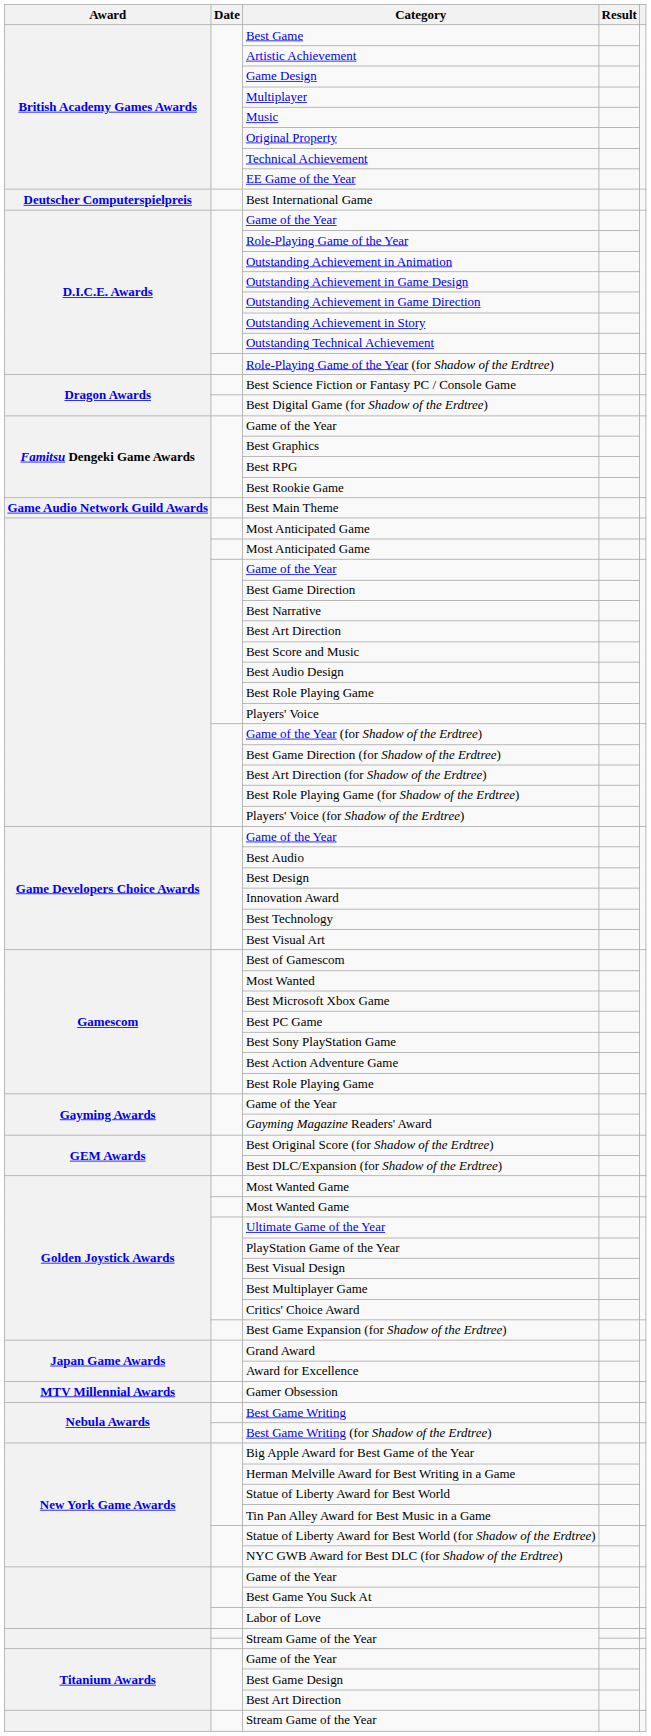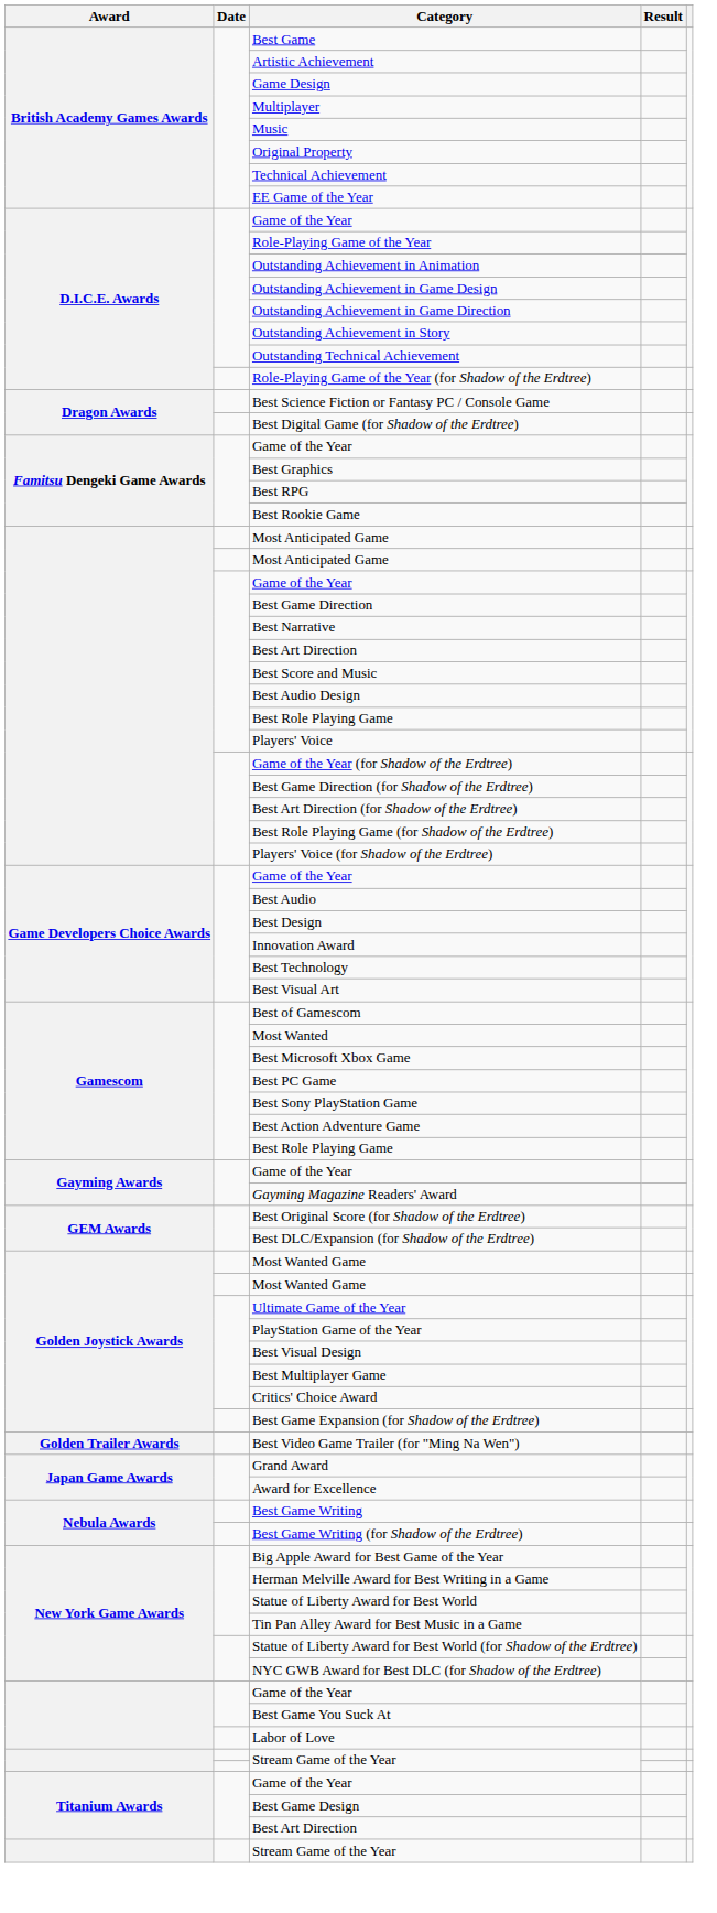 <table class="wikitable plainrowheaders collapsible sortable">
 <tr>
 <th scope="col">Award</th>
 <th scope="col">Date</th>
 <th scope="col">Category</th>
 <th scope="col">Result</th>
 <th scope="col" class="unsortable"></th>
 </tr>
 <tr>
 <th scope="rowgroup" rowspan="8"><a href='#'>British Academy Games Awards</a></th>
 <td rowspan="8"><a href='#'></a></td>
 <td><a href='#'>Best Game</a></td>
 <td></td>
 <td style="text-align:center;" rowspan="8"><br></td>
 </tr>
 <tr>
 <td><a href='#'>Artistic Achievement</a></td>
 <td></td>
 </tr>
 <tr>
 <td><a href='#'>Game Design</a></td>
 <td></td>
 </tr>
 <tr>
 <td><a href='#'>Multiplayer</a></td>
 <td></td>
 </tr>
 <tr>
 <td><a href='#'>Music</a></td>
 <td></td>
 </tr>
 <tr>
 <td><a href='#'>Original Property</a></td>
 <td></td>
 </tr>
 <tr>
 <td><a href='#'>Technical Achievement</a></td>
 <td></td>
 </tr>
 <tr>
 <td><a href='#'>EE Game of the Year</a></td>
 <td></td>
-</tr>
-<tr>
-<th scope="row"><a href='#'>Deutscher Computerspielpreis</a></th>
-<td></td>
-<td>Best International Game</td>
-<td></td>
-<td style="text-align:center;"></td>
 </tr>
 <tr>
 <th scope="rowgroup" rowspan="8"><a href='#'>D.I.C.E. Awards</a></th>
 <td rowspan="7"><a href='#'></a></td>
 <td><a href='#'>Game of the Year</a></td>
 <td></td>
 <td style="text-align:center;" rowspan="7"><br></td>
 </tr>
 <tr>
 <td><a href='#'>Role-Playing Game of the Year</a></td>
 <td></td>
 </tr>
 <tr>
 <td><a href='#'>Outstanding Achievement in Animation</a></td>
 <td></td>
 </tr>
 <tr>
 <td><a href='#'>Outstanding Achievement in Game Design</a></td>
 <td></td>
 </tr>
 <tr>
 <td><a href='#'>Outstanding Achievement in Game Direction</a></td>
 <td></td>
 </tr>
 <tr>
 <td><a href='#'>Outstanding Achievement in Story</a></td>
 <td></td>
 </tr>
 <tr>
 <td><a href='#'>Outstanding Technical Achievement</a></td>
 <td></td>
 </tr>
 <tr>
 <td><a href='#'></a></td>
 <td><a href='#'>Role-Playing Game of the Year</a> (for <em>Shadow of the Erdtree</em>)</td>
 <td></td>
 <td style="text-align:center;"></td>
 </tr>
 <tr>
 <th scope="rowgroup" rowspan="2"><a href='#'>Dragon Awards</a></th>
 <td></td>
 <td>Best Science Fiction or Fantasy PC / Console Game</td>
 <td></td>
 <td style="text-align:center;"></td>
 </tr>
 <tr>
 <td></td>
 <td>Best Digital Game (for <em>Shadow of the Erdtree</em>)</td>
 <td></td>
 <td style="text-align:center;"></td>
 </tr>
 <tr>
 <th scope="rowgroup" rowspan="4"><em><a href='#'>Famitsu</a></em> Dengeki Game Awards</th>
 <td rowspan="4"></td>
 <td>Game of the Year</td>
 <td></td>
 <td style="text-align:center;" rowspan="4"></td>
 </tr>
 <tr>
 <td>Best Graphics</td>
 <td></td>
 </tr>
 <tr>
 <td>Best RPG</td>
 <td></td>
 </tr>
 <tr>
 <td>Best Rookie Game</td>
 <td></td>
-</tr>
-<tr>
-<th scope="row"><a href='#'>Game Audio Network Guild Awards</a></th>
-<td></td>
-<td>Best Main Theme</td>
-<td></td>
-<td style="text-align:center;"></td>
 </tr>
 <tr>
 <th scope="rowgroup" rowspan="15"></th>
 <td><a href='#'></a></td>
 <td>Most Anticipated Game</td>
 <td></td>
 <td style="text-align:center;"></td>
 </tr>
 <tr>
 <td><a href='#'></a></td>
 <td>Most Anticipated Game</td>
 <td></td>
 <td style="text-align:center;"></td>
 </tr>
 <tr>
 <td rowspan="8"><a href='#'></a></td>
 <td><a href='#'>Game of the Year</a></td>
 <td></td>
 <td style="text-align:center;" rowspan="8"><br></td>
 </tr>
 <tr>
 <td>Best Game Direction</td>
 <td></td>
 </tr>
 <tr>
 <td>Best Narrative</td>
 <td></td>
 </tr>
 <tr>
 <td>Best Art Direction</td>
 <td></td>
 </tr>
 <tr>
 <td>Best Score and Music</td>
 <td></td>
 </tr>
 <tr>
 <td>Best Audio Design</td>
 <td></td>
 </tr>
 <tr>
 <td>Best Role Playing Game</td>
 <td></td>
 </tr>
 <tr>
 <td>Players' Voice</td>
 <td></td>
 </tr>
 <tr>
 <td rowspan="5"><a href='#'></a></td>
 <td><a href='#'>Game of the Year</a> (for <em>Shadow of the Erdtree</em>)</td>
 <td></td>
 <td style="text-align:center;" rowspan="5"></td>
 </tr>
 <tr>
 <td>Best Game Direction (for <em>Shadow of the Erdtree</em>)</td>
 <td></td>
 </tr>
 <tr>
 <td>Best Art Direction (for <em>Shadow of the Erdtree</em>)</td>
 <td></td>
 </tr>
 <tr>
 <td>Best Role Playing Game (for <em>Shadow of the Erdtree</em>)</td>
 <td></td>
 </tr>
 <tr>
 <td>Players' Voice (for <em>Shadow of the Erdtree</em>)</td>
 <td></td>
 </tr>
 <tr>
 <th scope="rowgroup" rowspan="6"><a href='#'>Game Developers Choice Awards</a></th>
 <td rowspan="6"><a href='#'></a></td>
 <td><a href='#'>Game of the Year</a></td>
 <td></td>
 <td style="text-align:center;" rowspan="6"><br></td>
 </tr>
 <tr>
 <td>Best Audio</td>
 <td></td>
 </tr>
 <tr>
 <td>Best Design</td>
 <td></td>
 </tr>
 <tr>
 <td>Innovation Award</td>
 <td></td>
 </tr>
 <tr>
 <td>Best Technology</td>
 <td></td>
 </tr>
 <tr>
 <td>Best Visual Art</td>
 <td></td>
 </tr>
 <tr>
 <th scope="rowgroup" rowspan="7"><a href='#'>Gamescom</a></th>
 <td rowspan="7"></td>
 <td>Best of Gamescom</td>
 <td></td>
 <td style="text-align:center;" rowspan="7"></td>
 </tr>
 <tr>
 <td>Most Wanted</td>
 <td></td>
 </tr>
 <tr>
 <td>Best Microsoft Xbox Game</td>
 <td></td>
 </tr>
 <tr>
 <td>Best PC Game</td>
 <td></td>
 </tr>
 <tr>
 <td>Best Sony PlayStation Game</td>
 <td></td>
 </tr>
 <tr>
 <td>Best Action Adventure Game</td>
 <td></td>
 </tr>
 <tr>
 <td>Best Role Playing Game</td>
 <td></td>
 </tr>
 <tr>
 <th scope="rowgroup" rowspan="2"><a href='#'>Gayming Awards</a></th>
 <td rowspan="2"></td>
 <td>Game of the Year</td>
 <td></td>
 <td style="text-align:center;" rowspan="2"></td>
 </tr>
 <tr>
 <td><em>Gayming Magazine</em> Readers' Award</td>
 <td></td>
 </tr>
 <tr>
 <th scope="rowgroup" rowspan="2"><a href='#'>GEM Awards</a></th>
 <td rowspan="2"></td>
 <td>Best Original Score (for <em>Shadow of the Erdtree</em>)</td>
 <td></td>
 <td style="text-align:center;" rowspan="2"></td>
 </tr>
 <tr>
 <td>Best DLC/Expansion (for <em>Shadow of the Erdtree</em>)</td>
 <td></td>
 </tr>
 <tr>
 <th scope="rowgroup" rowspan="8"><a href='#'>Golden Joystick Awards</a></th>
 <td></td>
 <td>Most Wanted Game</td>
 <td></td>
 <td style="text-align:center;"></td>
 </tr>
 <tr>
 <td></td>
 <td>Most Wanted Game</td>
 <td></td>
 <td style="text-align:center;"></td>
 </tr>
 <tr>
 <td rowspan="5"></td>
 <td><a href='#'>Ultimate Game of the Year</a></td>
 <td></td>
 <td style="text-align:center;" rowspan="5"></td>
 </tr>
 <tr>
 <td>PlayStation Game of the Year</td>
 <td></td>
 </tr>
 <tr>
 <td>Best Visual Design</td>
 <td></td>
 </tr>
 <tr>
 <td>Best Multiplayer Game</td>
 <td></td>
 </tr>
 <tr>
 <td>Critics' Choice Award</td>
 <td></td>
 </tr>
 <tr>
 <td></td>
 <td>Best Game Expansion (for <em>Shadow of the Erdtree</em>)</td>
 <td></td>
 <td style="text-align:center;"></td>
 </tr>
 <tr>
+<th scope="row"><a href='#'>Golden Trailer Awards</a></th>
+<td></td>
+<td>Best Video Game Trailer (for "Ming Na Wen")</td>
+<td></td>
+<td style="text-align:center;"><br></td>
+</tr>
+<tr>
 <th scope="rowgroup" rowspan="2"><a href='#'>Japan Game Awards</a></th>
 <td rowspan="2"></td>
 <td>Grand Award</td>
 <td></td>
 <td style="text-align:center;" rowspan="2"></td>
 </tr>
 <tr>
 <td>Award for Excellence</td>
 <td></td>
-</tr>
-<tr>
-<th scope="row"><a href='#'>MTV Millennial Awards</a></th>
-<td><a href='#'></a></td>
-<td>Gamer Obsession</td>
-<td></td>
-<td style="text-align:center;"></td>
 </tr>
 <tr>
 <th scope="rowgroup" rowspan="2"><a href='#'>Nebula Awards</a></th>
 <td></td>
 <td><a href='#'>Best Game Writing</a></td>
 <td></td>
 <td style="text-align:center;"></td>
 </tr>
 <tr>
 <td></td>
 <td><a href='#'>Best Game Writing</a> (for <em>Shadow of the Erdtree</em>)</td>
 <td></td>
 <td style="text-align:center;"></td>
 </tr>
 <tr>
 <th scope="rowgroup" rowspan="6"><a href='#'>New York Game Awards</a></th>
 <td rowspan="4"></td>
 <td>Big Apple Award for Best Game of the Year</td>
 <td></td>
 <td style="text-align:center;" rowspan="4"></td>
 </tr>
 <tr>
 <td>Herman Melville Award for Best Writing in a Game</td>
 <td></td>
 </tr>
 <tr>
 <td>Statue of Liberty Award for Best World</td>
 <td></td>
 </tr>
 <tr>
 <td>Tin Pan Alley Award for Best Music in a Game</td>
 <td></td>
 </tr>
 <tr>
 <td rowspan="2"></td>
 <td>Statue of Liberty Award for Best World (for <em>Shadow of the Erdtree</em>)</td>
 <td></td>
 <td rowspan="2" style="text-align: center;"></td>
 </tr>
 <tr>
 <td>NYC GWB Award for Best DLC (for <em>Shadow of the Erdtree</em>)</td>
 <td></td>
 </tr>
 <tr>
 <th scope="rowgroup" rowspan="3"></th>
 <td rowspan="2"></td>
 <td>Game of the Year</td>
 <td></td>
 <td style="text-align:center;" rowspan="2"></td>
 </tr>
 <tr>
 <td>Best Game You Suck At</td>
 <td></td>
 </tr>
 <tr>
 <td></td>
 <td>Labor of Love</td>
 <td></td>
 <td style="text-align:center;"></td>
 </tr>
 <tr>
 <th scope="rowgroup" rowspan="2"></th>
 <td></td>
 <td rowspan="2">Stream Game of the Year</td>
 <td></td>
 <td style="text-align:center;"></td>
 </tr>
 <tr>
 <td></td>
 <td></td>
 <td style="text-align:center;"></td>
 </tr>
 <tr>
 <th scope="rowgroup" rowspan="3"><a href='#'>Titanium Awards</a></th>
 <td rowspan="3"></td>
 <td>Game of the Year</td>
 <td></td>
 <td style="text-align:center;" rowspan="3"><br></td>
 </tr>
 <tr>
 <td>Best Game Design</td>
 <td></td>
 </tr>
 <tr>
 <td>Best Art Direction</td>
 <td></td>
 </tr>
 <tr>
 <th scope="row"></th>
 <td></td>
 <td>Stream Game of the Year</td>
 <td></td>
 <td style="text-align:center;"></td>
 </tr>
 </table>
